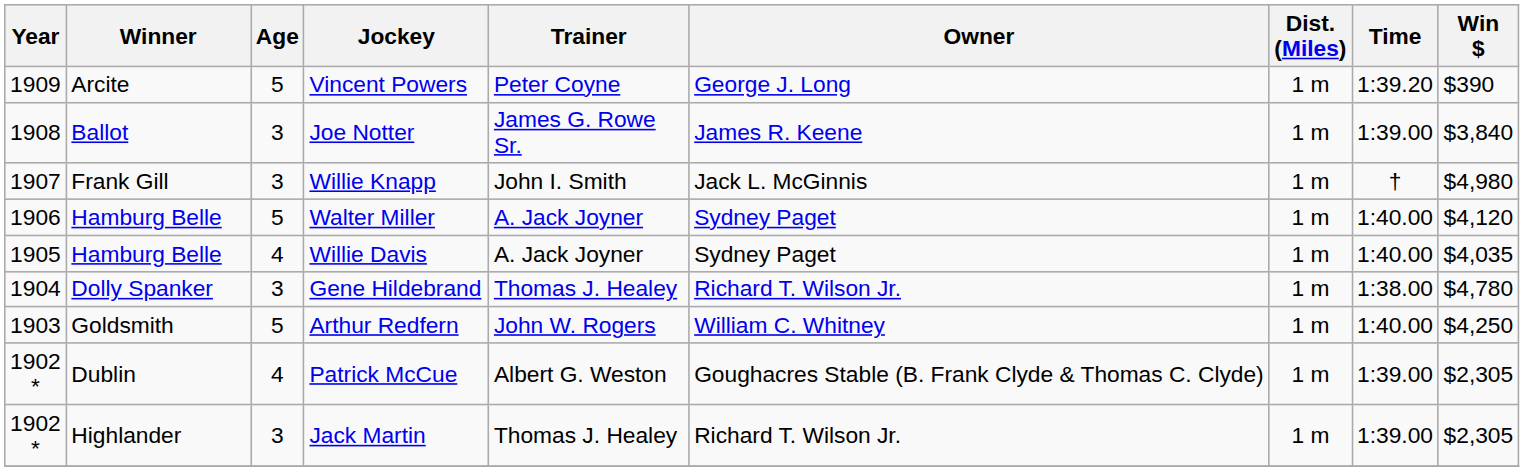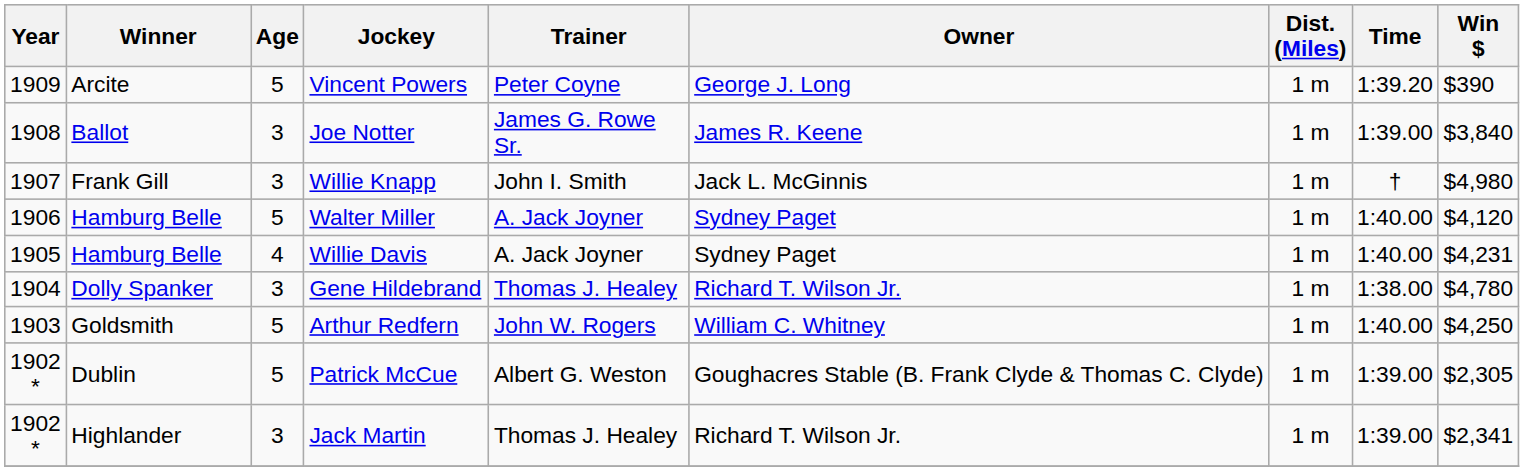 <table class="wikitable sortable" style="font-size:90%">
 <tr>
 <th style="width:30px">Year<br></th>
 <th style="width:110px">Winner<br></th>
 <th style="width:20px">Age<br></th>
 <th style="width:110px">Jockey<br></th>
 <th style="width:120px">Trainer<br></th>
 <th>Owner<br></th>
 <th style="width:25px">Dist.<br> <span>(<a href='#'>Miles</a>)</span></th>
 <th style="width:25px">Time<br></th>
 <th style="width:25px">Win<br>$</th>
 </tr>
 <tr>
 <td align=center>1909</td>
 <td>Arcite</td>
 <td align=center>5</td>
 <td><a href='#'>Vincent Powers</a></td>
 <td><a href='#'>Peter Coyne</a></td>
 <td><a href='#'>George J. Long</a></td>
 <td align=center>1 m</td>
 <td>1:39.20</td>
 <td>$390</td>
 </tr>
 <tr>
 <td align=center>1908</td>
 <td><a href='#'>Ballot</a></td>
 <td align=center>3</td>
 <td><a href='#'>Joe Notter</a></td>
 <td><a href='#'>James G. Rowe Sr.</a></td>
 <td><a href='#'>James R. Keene</a></td>
 <td align=center>1 m</td>
 <td>1:39.00</td>
 <td>$3,840</td>
 </tr>
 <tr>
 <td align=center>1907</td>
 <td>Frank Gill</td>
 <td align=center>3</td>
 <td><a href='#'>Willie Knapp</a></td>
 <td>John I. Smith</td>
 <td>Jack L. McGinnis</td>
 <td align=center>1 m</td>
 <td align=center>†</td>
 <td>$4,980</td>
 </tr>
 <tr>
 <td align=center>1906</td>
 <td><a href='#'>Hamburg Belle</a></td>
 <td align=center>5</td>
 <td><a href='#'>Walter Miller</a></td>
 <td><a href='#'>A. Jack Joyner</a></td>
 <td><a href='#'>Sydney Paget</a></td>
 <td align=center>1 m</td>
 <td>1:40.00</td>
 <td>$4,120</td>
 </tr>
 <tr>
 <td align=center>1905</td>
 <td><a href='#'>Hamburg Belle</a></td>
 <td align=center>4</td>
 <td><a href='#'>Willie Davis</a></td>
 <td>A. Jack Joyner</td>
 <td>Sydney Paget</td>
 <td align=center>1 m</td>
 <td>1:40.00</td>
-<td>$4,035</td>
+<td>$4,231</td>
 </tr>
 <tr>
 <td align=center>1904</td>
 <td><a href='#'>Dolly Spanker</a></td>
 <td align=center>3</td>
 <td><a href='#'>Gene Hildebrand</a></td>
 <td><a href='#'>Thomas J. Healey</a></td>
 <td><a href='#'>Richard T. Wilson Jr.</a></td>
 <td align=center>1 m</td>
 <td>1:38.00</td>
 <td>$4,780</td>
 </tr>
 <tr>
 <td align=center>1903</td>
 <td>Goldsmith</td>
 <td align=center>5</td>
 <td><a href='#'>Arthur Redfern</a></td>
 <td><a href='#'>John W. Rogers</a></td>
 <td><a href='#'>William C. Whitney</a></td>
 <td align=center>1 m</td>
 <td>1:40.00</td>
 <td>$4,250</td>
 </tr>
 <tr>
 <td align=center>1902 *</td>
 <td>Dublin</td>
-<td align=center>4</td>
+<td align=center>5</td>
 <td><a href='#'>Patrick McCue</a></td>
 <td>Albert G. Weston</td>
 <td>Goughacres Stable (B. Frank Clyde & Thomas C. Clyde)</td>
 <td align=center>1 m</td>
 <td>1:39.00</td>
 <td>$2,305</td>
 </tr>
 <tr>
 <td align=center>1902 *</td>
 <td>Highlander</td>
 <td align=center>3</td>
 <td><a href='#'>Jack Martin</a></td>
 <td>Thomas J. Healey</td>
 <td>Richard T. Wilson Jr.</td>
 <td align=center>1 m</td>
 <td>1:39.00</td>
-<td>$2,305</td>
+<td>$2,341</td>
 </tr>
 <tr>
 </tr>
 </table>
